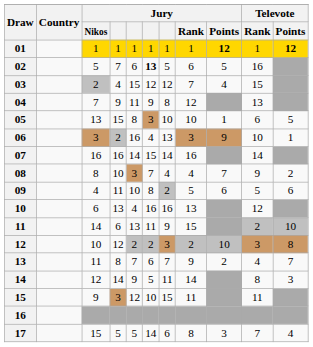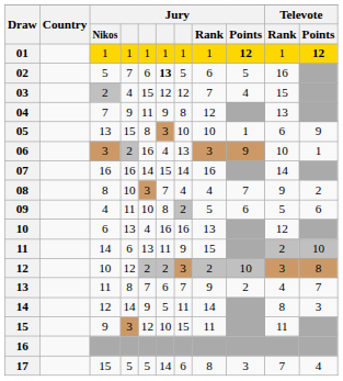 <table class="sortable wikitable collapsible plainrowheaders" style="text-align:center;">
 <tr>
 </tr>
 <tr>
 <th scope="col" rowspan="2">Draw</th>
 <th scope="col" rowspan="2">Country</th>
 <th scope="col" colspan="7">Jury</th>
 <th scope="col" colspan="2">Televote</th>
 </tr>
 <tr>
 <th scope="col"><small>Nikos</small></th>
 <th scope="col"><small></small></th>
 <th scope="col"><small></small></th>
 <th scope="col"><small></small></th>
 <th scope="col"><small></small></th>
 <th scope="col">Rank</th>
 <th scope="col">Points</th>
 <th scope="col">Rank</th>
 <th scope="col">Points</th>
 </tr>
 <tr>
 <th scope="row" style="text-align:center;">01</th>
 <td style="text-align:left;"></td>
 <td style="background:gold;">1</td>
 <td style="background:gold;">1</td>
 <td style="background:gold;">1</td>
 <td style="background:gold;">1</td>
 <td style="background:gold;">1</td>
 <td style="background:gold;">1</td>
 <td style="background:gold;"><strong>12</strong></td>
 <td style="background:gold;">1</td>
 <td style="background:gold;"><strong>12</strong></td>
 </tr>
 <tr>
 <th scope="row" style="text-align:center;">02</th>
 <td style="text-align:left;"></td>
 <td>5</td>
 <td>7</td>
 <td>6</td>
 <td><strong>13</strong></td>
 <td>5</td>
 <td>6</td>
 <td>5</td>
 <td>16</td>
 <td style="background:#AAAAAA;"></td>
 </tr>
 <tr>
 <th scope="row" style="text-align:center;">03</th>
 <td style="text-align:left;"></td>
 <td style="background:silver;">2</td>
 <td>4</td>
 <td>15</td>
 <td>12</td>
 <td>12</td>
 <td>7</td>
 <td>4</td>
 <td>15</td>
 <td style="background:#AAAAAA;"></td>
 </tr>
 <tr>
 <th scope="row" style="text-align:center;">04</th>
 <td style="text-align:left;"></td>
 <td>7</td>
 <td>9</td>
 <td>11</td>
 <td>9</td>
 <td>8</td>
 <td>12</td>
 <td style="background:#AAAAAA;"></td>
 <td>13</td>
 <td style="background:#AAAAAA;"></td>
 </tr>
 <tr>
 <th scope="row" style="text-align:center;">05</th>
 <td style="text-align:left;"></td>
 <td>13</td>
 <td>15</td>
 <td>8</td>
 <td style="background:#CC9966;">3</td>
 <td>10</td>
 <td>10</td>
 <td>1</td>
 <td>6</td>
-<td>5</td>
+<td>9</td>
 </tr>
 <tr>
 <th scope="row" style="text-align:center;">06</th>
 <td style="text-align:left;"></td>
 <td style="background:#CC9966;">3</td>
 <td style="background:silver;">2</td>
 <td>16</td>
 <td>4</td>
 <td>13</td>
 <td style="background:#CC9966;">3</td>
 <td style="background:#CC9966;">9</td>
 <td>10</td>
 <td>1</td>
 </tr>
 <tr>
 <th scope="row" style="text-align:center;">07</th>
 <td style="text-align:left;"></td>
 <td>16</td>
 <td>16</td>
 <td>14</td>
 <td>15</td>
 <td>14</td>
 <td>16</td>
 <td style="background:#AAAAAA;"></td>
 <td>14</td>
 <td style="background:#AAAAAA;"></td>
 </tr>
 <tr>
 <th scope="row" style="text-align:center;">08</th>
 <td style="text-align:left;"></td>
 <td>8</td>
 <td>10</td>
 <td style="background:#CC9966;">3</td>
 <td>7</td>
 <td>4</td>
 <td>4</td>
 <td>7</td>
 <td>9</td>
 <td>2</td>
 </tr>
 <tr>
 <th scope="row" style="text-align:center;">09</th>
 <td style="text-align:left;"></td>
 <td>4</td>
 <td>11</td>
 <td>10</td>
 <td>8</td>
 <td style="background:silver;">2</td>
 <td>5</td>
 <td>6</td>
 <td>5</td>
 <td>6</td>
 </tr>
 <tr>
 <th scope="row" style="text-align:center;">10</th>
 <td style="text-align:left;"></td>
 <td>6</td>
 <td>13</td>
 <td>4</td>
 <td>16</td>
 <td>16</td>
 <td>13</td>
 <td style="background:#AAAAAA;"></td>
 <td>12</td>
 <td style="background:#AAAAAA;"></td>
 </tr>
 <tr>
 <th scope="row" style="text-align:center;">11</th>
 <td style="text-align:left;"></td>
 <td>14</td>
 <td>6</td>
 <td>13</td>
 <td>11</td>
 <td>9</td>
 <td>15</td>
 <td style="background:#AAAAAA;"></td>
 <td style="background:silver;">2</td>
 <td style="background:silver;">10</td>
 </tr>
 <tr>
 <th scope="row" style="text-align:center;">12</th>
 <td style="text-align:left;"></td>
 <td>10</td>
 <td>12</td>
 <td style="background:silver;">2</td>
 <td style="background:silver;">2</td>
 <td style="background:#CC9966;">3</td>
 <td style="background:silver;">2</td>
 <td style="background:silver;">10</td>
 <td style="background:#CC9966;">3</td>
 <td style="background:#CC9966;">8</td>
 </tr>
 <tr>
 <th scope="row" style="text-align:center;">13</th>
 <td style="text-align:left;"></td>
 <td>11</td>
 <td>8</td>
 <td>7</td>
 <td>6</td>
 <td>7</td>
 <td>9</td>
 <td>2</td>
 <td>4</td>
 <td>7</td>
 </tr>
 <tr>
 <th scope="row" style="text-align:center;">14</th>
 <td style="text-align:left;"></td>
 <td>12</td>
 <td>14</td>
 <td>9</td>
 <td>5</td>
 <td>11</td>
 <td>14</td>
 <td style="background:#AAAAAA;"></td>
 <td>8</td>
 <td>3</td>
 </tr>
 <tr>
 <th scope="row" style="text-align:center;">15</th>
 <td style="text-align:left;"></td>
 <td>9</td>
 <td style="background:#CC9966;">3</td>
 <td>12</td>
 <td>10</td>
 <td>15</td>
 <td>11</td>
 <td style="background:#AAAAAA;"></td>
 <td>11</td>
 <td style="background:#AAAAAA;"></td>
 </tr>
 <tr class="sortbottom">
 <th scope="row" style="text-align:center;">16</th>
 <td style="text-align:left;"></td>
 <td style="background:#AAAAAA;"></td>
 <td style="background:#AAAAAA;"></td>
 <td style="background:#AAAAAA;"></td>
 <td style="background:#AAAAAA;"></td>
 <td style="background:#AAAAAA;"></td>
 <td style="background:#AAAAAA;"></td>
 <td style="background:#AAAAAA;"></td>
 <td style="background:#AAAAAA;"></td>
 <td style="background:#AAAAAA;"></td>
 </tr>
 <tr>
 <th scope="row" style="text-align:center;">17</th>
 <td style="text-align:left;"></td>
 <td>15</td>
 <td>5</td>
 <td>5</td>
 <td>14</td>
 <td>6</td>
 <td>8</td>
 <td>3</td>
 <td>7</td>
 <td>4</td>
 </tr>
 </table>
